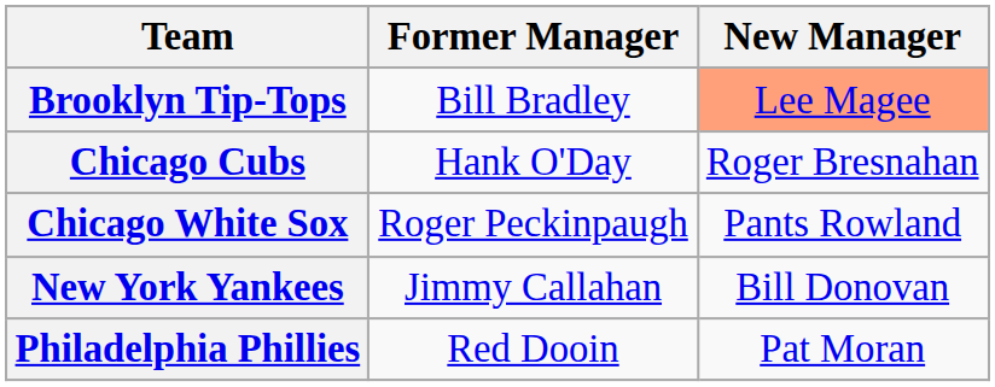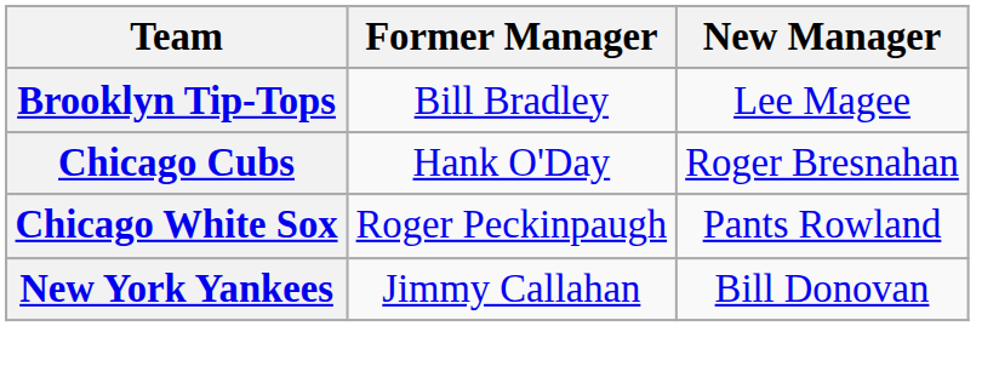 <table class="wikitable plainrowheaders" style="text-align:center;">
 <tr>
 <th>Team</th>
 <th>Former Manager</th>
 <th>New Manager</th>
 </tr>
 <tr>
 <th scope="row" style="text-align:center;"><a href='#'>Brooklyn Tip-Tops</a></th>
 <td><a href='#'>Bill Bradley</a></td>
-<td style="background: lightsalmon;"><a href='#'>Lee Magee</a></td>
+<td><a href='#'>Lee Magee</a></td>
 </tr>
 <tr>
 <th scope="row" style="text-align:center;"><a href='#'>Chicago Cubs</a></th>
 <td><a href='#'>Hank O'Day</a></td>
 <td><a href='#'>Roger Bresnahan</a></td>
 </tr>
 <tr>
 <th scope="row" style="text-align:center;"><a href='#'>Chicago White Sox</a></th>
 <td><a href='#'>Roger Peckinpaugh</a></td>
 <td><a href='#'>Pants Rowland</a></td>
 </tr>
 <tr>
 <th scope="row" style="text-align:center;"><a href='#'>New York Yankees</a></th>
 <td><a href='#'>Jimmy Callahan</a></td>
 <td><a href='#'>Bill Donovan</a></td>
 </tr>
-<tr>
-<th scope="row" style="text-align:center;"><a href='#'>Philadelphia Phillies</a></th>
-<td><a href='#'>Red Dooin</a></td>
-<td><a href='#'>Pat Moran</a></td>
-</tr>
 </table>
